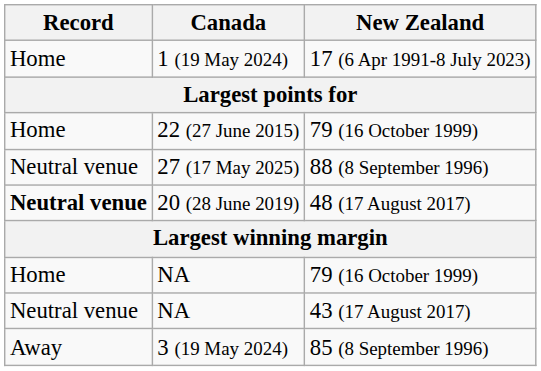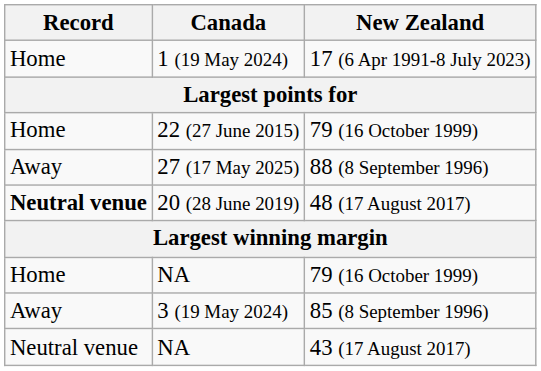 <table class="wikitable">
 <tr>
 <th>Record</th>
 <th>Canada</th>
 <th>New Zealand</th>
 </tr>
 <tr>
 <td>Home</td>
 <td>1 <small>(19 May 2024)</small></td>
 <td>17 <small>(6 Apr 1991-8 July 2023)</small></td>
 </tr>
 <tr>
 <th colspan=3 align=center>Largest points for</th>
 </tr>
 <tr>
 <td>Home</td>
 <td>22 <small>(27 June 2015)</small></td>
 <td>79 <small>(16 October 1999)</small></td>
 </tr>
 <tr>
-<td>Neutral venue</td>
+<td>Away</td>
 <td>27 <small>(17 May 2025)</small></td>
 <td>88 <small>(8 September 1996)</small></td>
 </tr>
 <tr>
 <td><strong>Neutral venue</strong></td>
 <td>20 <small>(28 June 2019)</small></td>
 <td>48 <small>(17 August 2017)</small></td>
 </tr>
 <tr>
 <th colspan=3 align=center>Largest winning margin</th>
 </tr>
 <tr>
 <td>Home</td>
 <td>NA</td>
 <td>79 <small>(16 October 1999)</small></td>
 </tr>
 <tr>
+<td>Away</td>
+<td>3 <small>(19 May 2024)</small></td>
+<td>85 <small>(8 September 1996)</small></td>
+</tr>
+<tr>
 <td>Neutral venue</td>
 <td>NA</td>
 <td>43 <small>(17 August 2017)</small></td>
 </tr>
-<tr>
-<td>Away</td>
-<td>3 <small>(19 May 2024)</small></td>
-<td>85 <small>(8 September 1996)</small></td>
-</tr>
 </table>
